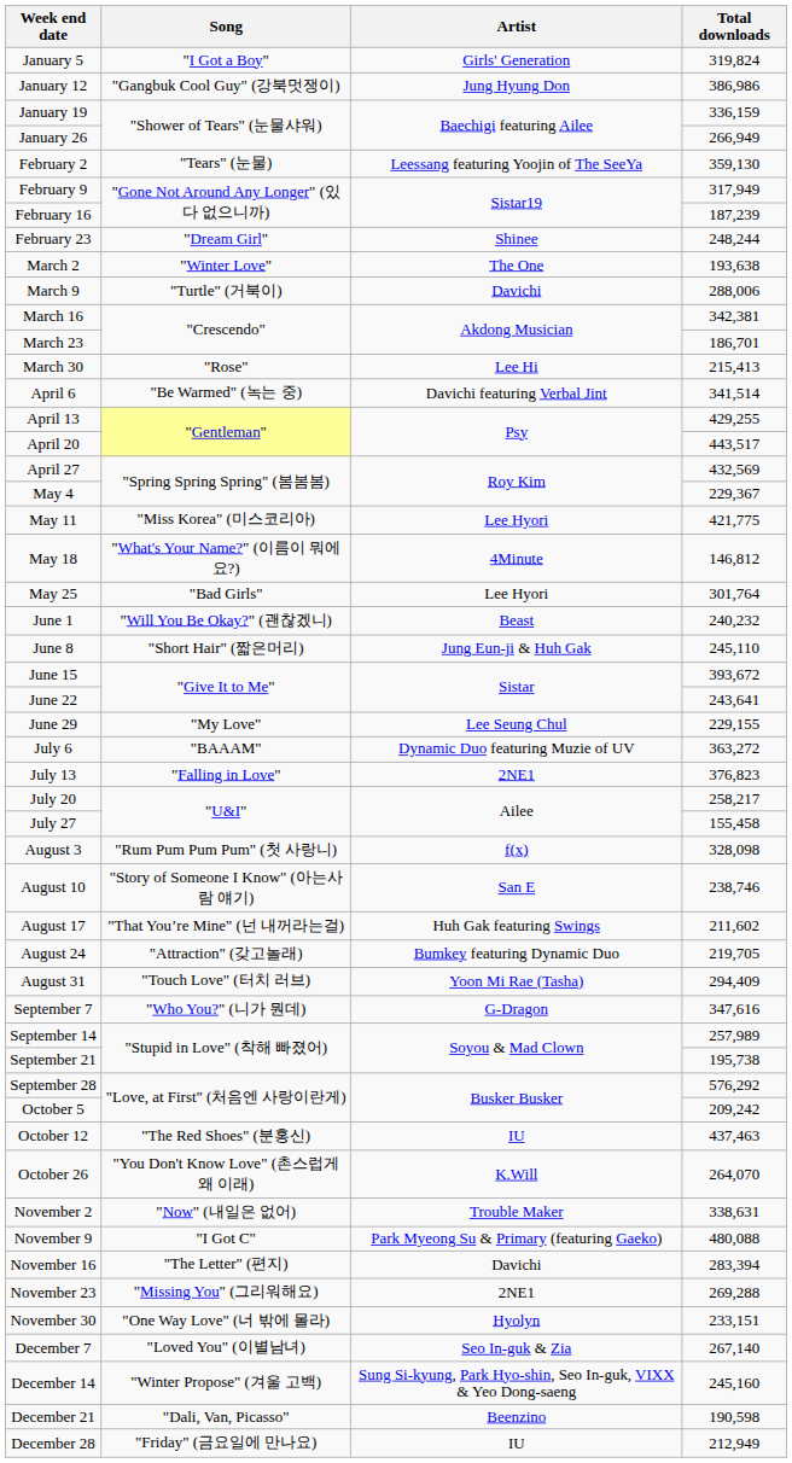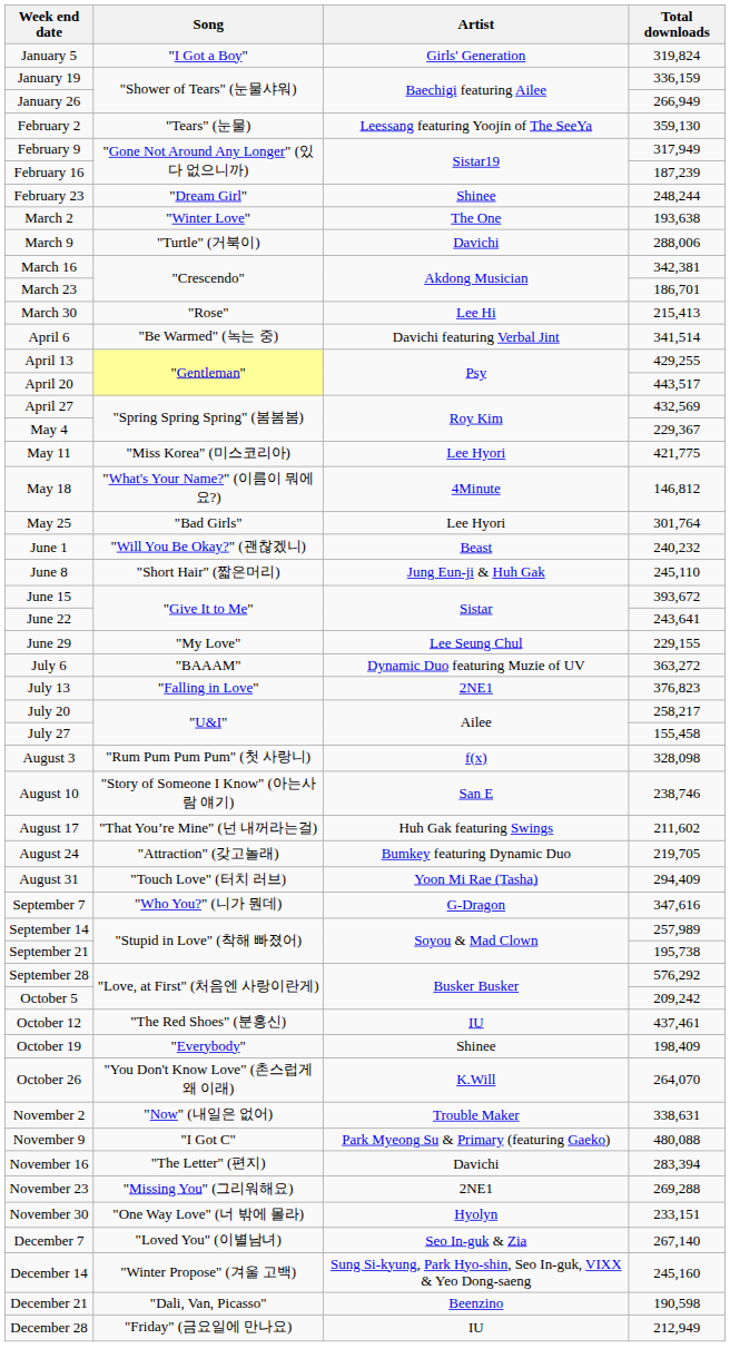 <table class="wikitable sortable" style="text-align:center; width:800px">
 <tr>
 <th>Week end date</th>
 <th>Song</th>
 <th>Artist</th>
 <th>Total downloads</th>
 </tr>
 <tr>
 <td>January 5</td>
 <td>"<a href='#'>I Got a Boy</a>"</td>
 <td><a href='#'>Girls' Generation</a></td>
 <td>319,824</td>
-</tr>
-<tr>
-<td>January 12</td>
-<td>"Gangbuk Cool Guy" (강북멋쟁이)</td>
-<td><a href='#'>Jung Hyung Don</a></td>
-<td>386,986</td>
 </tr>
 <tr>
 <td>January 19</td>
 <td rowspan="2">"Shower of Tears" (눈물샤워)</td>
 <td rowspan="2"><a href='#'>Baechigi</a> featuring <a href='#'>Ailee</a></td>
 <td>336,159</td>
 </tr>
 <tr>
 <td>January 26</td>
 <td>266,949</td>
 </tr>
 <tr>
 <td>February 2</td>
 <td>"Tears" (눈물)</td>
 <td><a href='#'>Leessang</a> featuring Yoojin of <a href='#'>The SeeYa</a></td>
 <td>359,130</td>
 </tr>
 <tr>
 <td>February 9</td>
 <td rowspan="2">"<a href='#'>Gone Not Around Any Longer</a>" (있다 없으니까)</td>
 <td rowspan="2"><a href='#'>Sistar19</a></td>
 <td>317,949</td>
 </tr>
 <tr>
 <td>February 16</td>
 <td>187,239</td>
 </tr>
 <tr>
 <td>February 23</td>
 <td>"<a href='#'>Dream Girl</a>"</td>
 <td><a href='#'>Shinee</a></td>
 <td>248,244</td>
 </tr>
 <tr>
 <td>March 2</td>
 <td>"<a href='#'>Winter Love</a>"</td>
 <td><a href='#'>The One</a></td>
 <td>193,638</td>
 </tr>
 <tr>
 <td>March 9</td>
 <td>"Turtle" (거북이)</td>
 <td><a href='#'>Davichi</a></td>
 <td>288,006</td>
 </tr>
 <tr>
 <td>March 16</td>
 <td rowspan="2">"Crescendo"</td>
 <td rowspan="2"><a href='#'>Akdong Musician</a></td>
 <td>342,381</td>
 </tr>
 <tr>
 <td>March 23</td>
 <td>186,701</td>
 </tr>
 <tr>
 <td>March 30</td>
 <td>"Rose"</td>
 <td><a href='#'>Lee Hi</a></td>
 <td>215,413</td>
 </tr>
 <tr>
 <td>April 6</td>
 <td>"Be Warmed" (녹는 중)</td>
 <td>Davichi featuring <a href='#'>Verbal Jint</a></td>
 <td>341,514</td>
 </tr>
 <tr>
 <td>April 13</td>
 <td rowspan="2" bgcolor=#FFFF99>"<a href='#'>Gentleman</a>" </td>
 <td rowspan="2"><a href='#'>Psy</a></td>
 <td>429,255</td>
 </tr>
 <tr>
 <td>April 20</td>
 <td>443,517</td>
 </tr>
 <tr>
 <td>April 27</td>
 <td rowspan="2">"Spring Spring Spring" (봄봄봄)</td>
 <td rowspan="2"><a href='#'>Roy Kim</a></td>
 <td>432,569</td>
 </tr>
 <tr>
 <td>May 4</td>
 <td>229,367</td>
 </tr>
 <tr>
 <td>May 11</td>
 <td>"Miss Korea" (미스코리아)</td>
 <td><a href='#'>Lee Hyori</a></td>
 <td>421,775</td>
 </tr>
 <tr>
 <td>May 18</td>
 <td>"<a href='#'>What's Your Name?</a>" (이름이 뭐에요?)</td>
 <td><a href='#'>4Minute</a></td>
 <td>146,812</td>
 </tr>
 <tr>
 <td>May 25</td>
 <td>"Bad Girls"</td>
 <td>Lee Hyori</td>
 <td>301,764</td>
 </tr>
 <tr>
 <td>June 1</td>
 <td>"<a href='#'>Will You Be Okay?</a>" (괜찮겠니)</td>
 <td><a href='#'>Beast</a></td>
 <td>240,232</td>
 </tr>
 <tr>
 <td>June 8</td>
 <td>"Short Hair" (짧은머리)</td>
 <td><a href='#'>Jung Eun-ji</a> & <a href='#'>Huh Gak</a></td>
 <td>245,110</td>
 </tr>
 <tr>
 <td>June 15</td>
 <td rowspan="2">"<a href='#'>Give It to Me</a>"</td>
 <td rowspan="2"><a href='#'>Sistar</a></td>
 <td>393,672</td>
 </tr>
 <tr>
 <td>June 22</td>
 <td>243,641</td>
 </tr>
 <tr>
 <td>June 29</td>
 <td>"My Love"</td>
 <td><a href='#'>Lee Seung Chul</a></td>
 <td>229,155</td>
 </tr>
 <tr>
 <td>July 6</td>
 <td>"BAAAM"</td>
 <td><a href='#'>Dynamic Duo</a> featuring Muzie of UV</td>
 <td>363,272</td>
 </tr>
 <tr>
 <td>July 13</td>
 <td>"<a href='#'>Falling in Love</a>"</td>
 <td><a href='#'>2NE1</a></td>
 <td>376,823</td>
 </tr>
 <tr>
 <td>July 20</td>
 <td rowspan="2">"<a href='#'>U&I</a>"</td>
 <td rowspan="2">Ailee</td>
 <td>258,217</td>
 </tr>
 <tr>
 <td>July 27</td>
 <td>155,458</td>
 </tr>
 <tr>
 <td>August 3</td>
 <td>"Rum Pum Pum Pum" (첫 사랑니)</td>
 <td><a href='#'>f(x)</a></td>
 <td>328,098</td>
 </tr>
 <tr>
 <td>August 10</td>
 <td>"Story of Someone I Know" (아는사람 얘기)</td>
 <td><a href='#'>San E</a></td>
 <td>238,746</td>
 </tr>
 <tr>
 <td>August 17</td>
 <td>"That You’re Mine" (넌 내꺼라는걸)</td>
 <td>Huh Gak featuring <a href='#'>Swings</a></td>
 <td>211,602</td>
 </tr>
 <tr>
 <td>August 24</td>
 <td>"Attraction" (갖고놀래)</td>
 <td><a href='#'>Bumkey</a> featuring Dynamic Duo</td>
 <td>219,705</td>
 </tr>
 <tr>
 <td>August 31</td>
 <td>"Touch Love" (터치 러브)</td>
 <td><a href='#'>Yoon Mi Rae (Tasha)</a></td>
 <td>294,409</td>
 </tr>
 <tr>
 <td>September 7</td>
 <td>"<a href='#'>Who You?</a>" (니가 뭔데)</td>
 <td><a href='#'>G-Dragon</a></td>
 <td>347,616</td>
 </tr>
 <tr>
 <td>September 14</td>
 <td rowspan="2">"Stupid in Love" (착해 빠졌어)</td>
 <td rowspan="2"><a href='#'>Soyou</a> & <a href='#'>Mad Clown</a></td>
 <td>257,989</td>
 </tr>
 <tr>
 <td>September 21</td>
 <td>195,738</td>
 </tr>
 <tr>
 <td>September 28</td>
 <td rowspan="2">"Love, at First" (처음엔 사랑이란게)</td>
 <td rowspan="2"><a href='#'>Busker Busker</a></td>
 <td>576,292</td>
 </tr>
 <tr>
 <td>October 5</td>
 <td>209,242</td>
 </tr>
 <tr>
 <td>October 12</td>
 <td>"The Red Shoes" (분홍신)</td>
 <td><a href='#'>IU</a></td>
-<td>437,463</td>
+<td>437,461</td>
+</tr>
+<tr>
+<td>October 19</td>
+<td>"<a href='#'>Everybody</a>"</td>
+<td>Shinee</td>
+<td>198,409</td>
 </tr>
 <tr>
 <td>October 26</td>
 <td>"You Don't Know Love" (촌스럽게 왜 이래)</td>
 <td><a href='#'>K.Will</a></td>
 <td>264,070</td>
 </tr>
 <tr>
 <td>November 2</td>
 <td>"<a href='#'>Now</a>" (내일은 없어)</td>
 <td><a href='#'>Trouble Maker</a></td>
 <td>338,631</td>
 </tr>
 <tr>
 <td>November 9</td>
 <td>"I Got C"</td>
 <td><a href='#'>Park Myeong Su</a> & <a href='#'>Primary</a> (featuring <a href='#'>Gaeko</a>)</td>
 <td>480,088</td>
 </tr>
 <tr>
 <td>November 16</td>
 <td>"The Letter" (편지)</td>
 <td>Davichi</td>
 <td>283,394</td>
 </tr>
 <tr>
 <td>November 23</td>
 <td>"<a href='#'>Missing You</a>" (그리워해요)</td>
 <td>2NE1</td>
 <td>269,288</td>
 </tr>
 <tr>
 <td>November 30</td>
 <td>"One Way Love" (너 밖에 몰라)</td>
 <td><a href='#'>Hyolyn</a></td>
 <td>233,151</td>
 </tr>
 <tr>
 <td>December 7</td>
 <td>"Loved You" (이별남녀)</td>
 <td><a href='#'>Seo In-guk</a> & <a href='#'>Zia</a></td>
 <td>267,140</td>
 </tr>
 <tr>
 <td>December 14</td>
 <td>"Winter Propose" (겨울 고백)</td>
 <td><a href='#'>Sung Si-kyung</a>, <a href='#'>Park Hyo-shin</a>, Seo In-guk, <a href='#'>VIXX</a> & Yeo Dong-saeng</td>
 <td>245,160</td>
 </tr>
 <tr>
 <td>December 21</td>
 <td>"Dali, Van, Picasso"</td>
 <td><a href='#'>Beenzino</a></td>
 <td>190,598</td>
 </tr>
 <tr>
 <td>December 28</td>
 <td>"Friday" (금요일에 만나요)</td>
 <td>IU</td>
 <td>212,949</td>
 </tr>
 </table>
